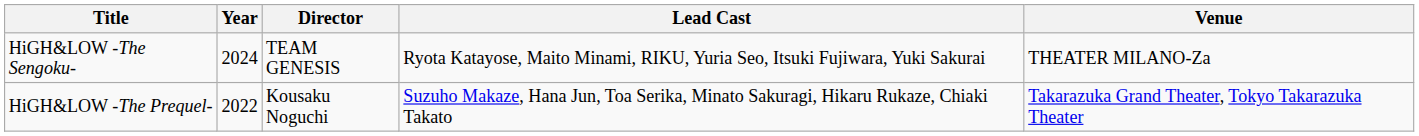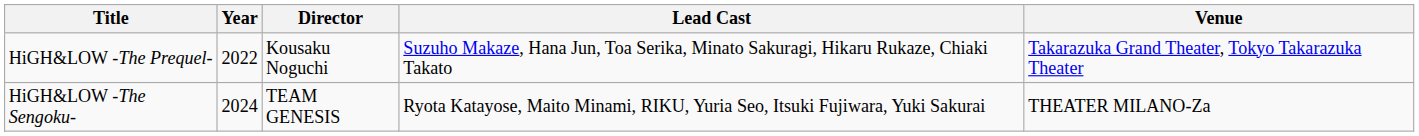 <table class="wikitable">
 <tr>
 <th>Title</th>
 <th>Year</th>
 <th>Director</th>
 <th>Lead Cast</th>
 <th>Venue</th>
 </tr>
 <tr>
+<td>HiGH&LOW <em>-The Prequel-</em></td>
+<td>2022</td>
+<td>Kousaku Noguchi</td>
+<td><a href='#'>Suzuho Makaze</a>, Hana Jun, Toa Serika, Minato Sakuragi, Hikaru Rukaze, Chiaki Takato</td>
+<td><a href='#'>Takarazuka Grand Theater</a>, <a href='#'>Tokyo Takarazuka Theater</a></td>
+</tr>
+<tr>
 <td>HiGH&LOW <em>-The Sengoku-</em> </td>
 <td>2024</td>
 <td>TEAM GENESIS</td>
 <td>Ryota Katayose, Maito Minami, RIKU, Yuria Seo, Itsuki Fujiwara, Yuki Sakurai</td>
 <td>THEATER MILANO-Za</td>
 </tr>
-<tr>
-<td>HiGH&LOW <em>-The Prequel-</em></td>
-<td>2022</td>
-<td>Kousaku Noguchi</td>
-<td><a href='#'>Suzuho Makaze</a>, Hana Jun, Toa Serika, Minato Sakuragi, Hikaru Rukaze, Chiaki Takato</td>
-<td><a href='#'>Takarazuka Grand Theater</a>, <a href='#'>Tokyo Takarazuka Theater</a></td>
-</tr>
 </table>
